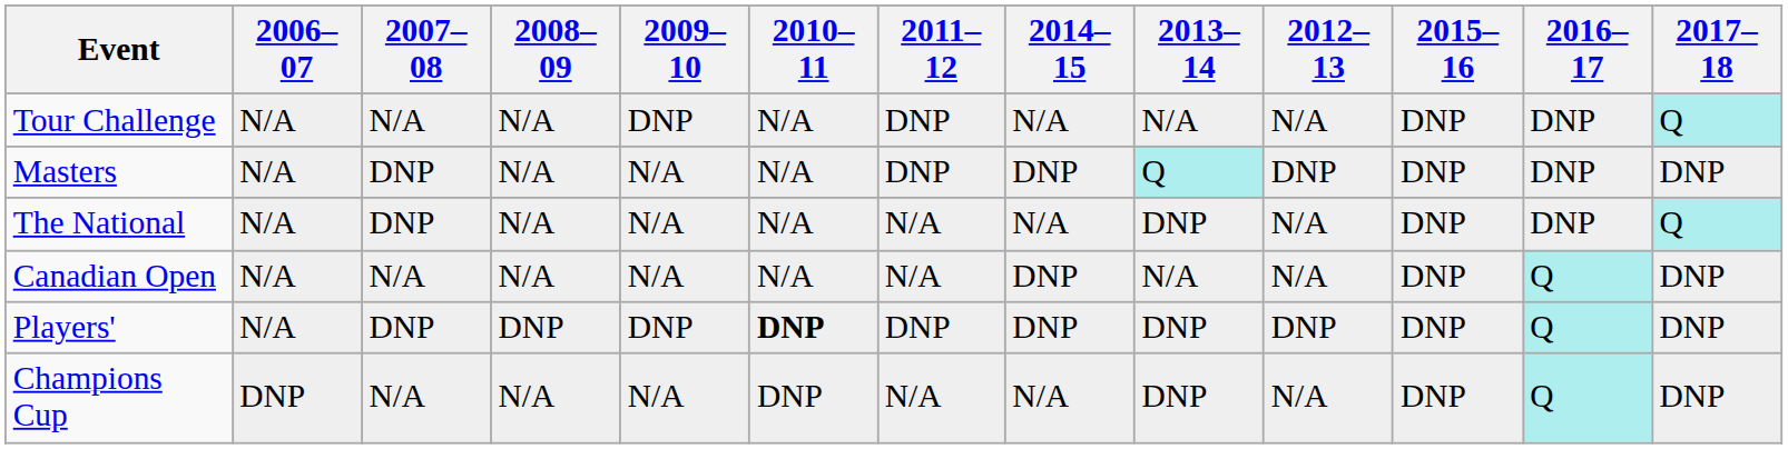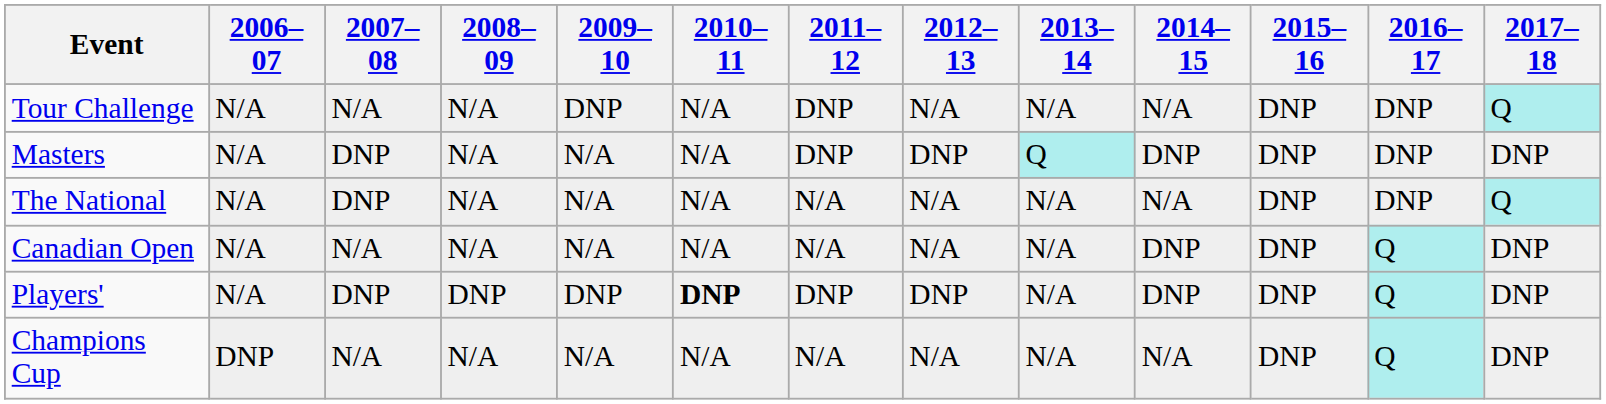 <table class="wikitable" border="1">
 <tr>
 <th>Event</th>
 <th><a href='#'>2006–07</a></th>
 <th><a href='#'>2007–08</a></th>
 <th><a href='#'>2008–09</a></th>
 <th><a href='#'>2009–10</a></th>
 <th><a href='#'>2010–11</a></th>
 <th><a href='#'>2011–12</a></th>
+<th><a href='#'>2012–13</a></th>
+<th><a href='#'>2013–14</a></th>
 <th><a href='#'>2014–15</a></th>
-<th><a href='#'>2013–14</a></th>
-<th><a href='#'>2012–13</a></th>
 <th><a href='#'>2015–16</a></th>
 <th><a href='#'>2016–17</a></th>
 <th><a href='#'>2017–18</a></th>
 </tr>
 <tr>
 <td><a href='#'>Tour Challenge</a></td>
 <td style="background:#EFEFEF;">N/A</td>
 <td style="background:#EFEFEF;">N/A</td>
 <td style="background:#EFEFEF;">N/A</td>
 <td style="background:#EFEFEF;">DNP</td>
 <td style="background:#EFEFEF;">N/A</td>
 <td style="background:#EFEFEF;">DNP</td>
 <td style="background:#EFEFEF;">N/A</td>
 <td style="background:#EFEFEF;">N/A</td>
 <td style="background:#EFEFEF;">N/A</td>
 <td style="background:#EFEFEF;">DNP</td>
 <td style="background:#EFEFEF;">DNP</td>
 <td style="background:#afeeee;">Q</td>
 </tr>
 <tr>
 <td><a href='#'>Masters</a></td>
 <td style="background:#EFEFEF;">N/A</td>
 <td style="background:#EFEFEF;">DNP</td>
 <td style="background:#EFEFEF;">N/A</td>
 <td style="background:#EFEFEF;">N/A</td>
 <td style="background:#EFEFEF;">N/A</td>
 <td style="background:#EFEFEF;">DNP</td>
 <td style="background:#EFEFEF;">DNP</td>
 <td style="background:#afeeee;">Q</td>
 <td style="background:#EFEFEF;">DNP</td>
 <td style="background:#EFEFEF;">DNP</td>
 <td style="background:#EFEFEF;">DNP</td>
 <td style="background:#EFEFEF;">DNP</td>
 </tr>
 <tr>
 <td><a href='#'>The National</a></td>
 <td style="background:#EFEFEF;">N/A</td>
 <td style="background:#EFEFEF;">DNP</td>
 <td style="background:#EFEFEF;">N/A</td>
 <td style="background:#EFEFEF;">N/A</td>
 <td style="background:#EFEFEF;">N/A</td>
 <td style="background:#EFEFEF;">N/A</td>
 <td style="background:#EFEFEF;">N/A</td>
-<td style="background:#EFEFEF;">DNP</td>
+<td style="background:#EFEFEF;">N/A</td>
 <td style="background:#EFEFEF;">N/A</td>
 <td style="background:#EFEFEF;">DNP</td>
 <td style="background:#EFEFEF;">DNP</td>
 <td style="background:#afeeee;">Q</td>
 </tr>
 <tr>
 <td><a href='#'>Canadian Open</a></td>
 <td style="background:#EFEFEF;">N/A</td>
 <td style="background:#EFEFEF;">N/A</td>
 <td style="background:#EFEFEF;">N/A</td>
 <td style="background:#EFEFEF;">N/A</td>
 <td style="background:#EFEFEF;">N/A</td>
 <td style="background:#EFEFEF;">N/A</td>
-<td style="background:#EFEFEF;">DNP</td>
 <td style="background:#EFEFEF;">N/A</td>
 <td style="background:#EFEFEF;">N/A</td>
+<td style="background:#EFEFEF;">DNP</td>
 <td style="background:#EFEFEF;">DNP</td>
 <td style="background:#afeeee;">Q</td>
 <td style="background:#EFEFEF;">DNP</td>
 </tr>
 <tr>
 <td><a href='#'>Players'</a></td>
 <td style="background:#EFEFEF;">N/A</td>
 <td style="background:#EFEFEF;">DNP</td>
 <td style="background:#EFEFEF;">DNP</td>
 <td style="background:#EFEFEF;">DNP</td>
 <td style="background:#EFEFEF;"><strong>DNP</strong></td>
 <td style="background:#EFEFEF;">DNP</td>
 <td style="background:#EFEFEF;">DNP</td>
-<td style="background:#EFEFEF;">DNP</td>
+<td style="background:#EFEFEF;">N/A</td>
 <td style="background:#EFEFEF;">DNP</td>
 <td style="background:#EFEFEF;">DNP</td>
 <td style="background:#afeeee;">Q</td>
 <td style="background:#EFEFEF;">DNP</td>
 </tr>
 <tr>
 <td><a href='#'>Champions Cup</a></td>
 <td style="background:#EFEFEF;">DNP</td>
 <td style="background:#EFEFEF;">N/A</td>
 <td style="background:#EFEFEF;">N/A</td>
 <td style="background:#EFEFEF;">N/A</td>
-<td style="background:#EFEFEF;">DNP</td>
 <td style="background:#EFEFEF;">N/A</td>
 <td style="background:#EFEFEF;">N/A</td>
-<td style="background:#EFEFEF;">DNP</td>
+<td style="background:#EFEFEF;">N/A</td>
+<td style="background:#EFEFEF;">N/A</td>
 <td style="background:#EFEFEF;">N/A</td>
 <td style="background:#EFEFEF;">DNP</td>
 <td style="background:#afeeee;">Q</td>
 <td style="background:#EFEFEF;">DNP</td>
 </tr>
 </table>
